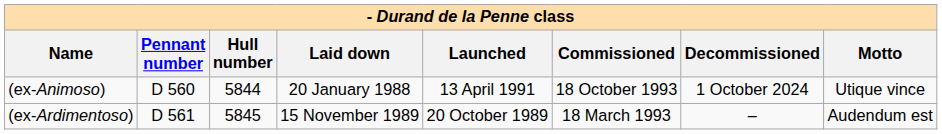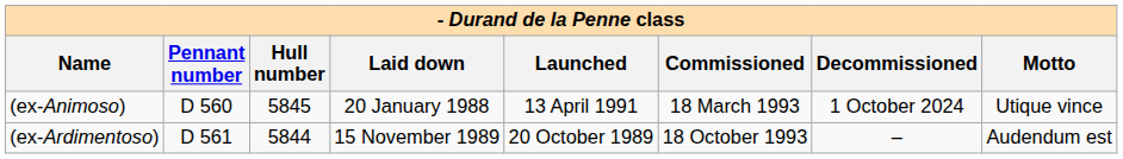 <table border="1" class="sortable wikitable">
 <tr>
 <th colspan="11" style="background:#ffdead;"> - <em>Durand de la Penne</em> class</th>
 </tr>
 <tr>
 <th>Name</th>
 <th style="line-height:1.2em;"><a href='#'>Pennant<br>number</a></th>
 <th>Hull<br>number</th>
 <th>Laid down</th>
 <th>Launched</th>
 <th>Commissioned</th>
 <th>Decommissioned</th>
 <th>Motto</th>
 </tr>
 <tr>
 <td> (ex-<em>Animoso</em>)</td>
 <td align=center>D 560</td>
-<td align="center">5844</td>
+<td align="center">5845</td>
 <td align="center">20 January 1988</td>
 <td align="center">13 April 1991</td>
-<td align="center">18 October 1993</td>
+<td align="center">18 March 1993</td>
 <td align="center">1 October 2024</td>
 <td align="center">Utique vince</td>
 </tr>
 <tr>
 <td> (ex-<em>Ardimentoso</em>)</td>
 <td align="center">D 561</td>
-<td align="center">5845</td>
+<td align="center">5844</td>
 <td align="center">15 November 1989</td>
 <td align="center">20 October 1989</td>
-<td align="center">18 March 1993</td>
+<td align="center">18 October 1993</td>
 <td align="center">–</td>
 <td align="center">Audendum est</td>
 </tr>
 </table>
